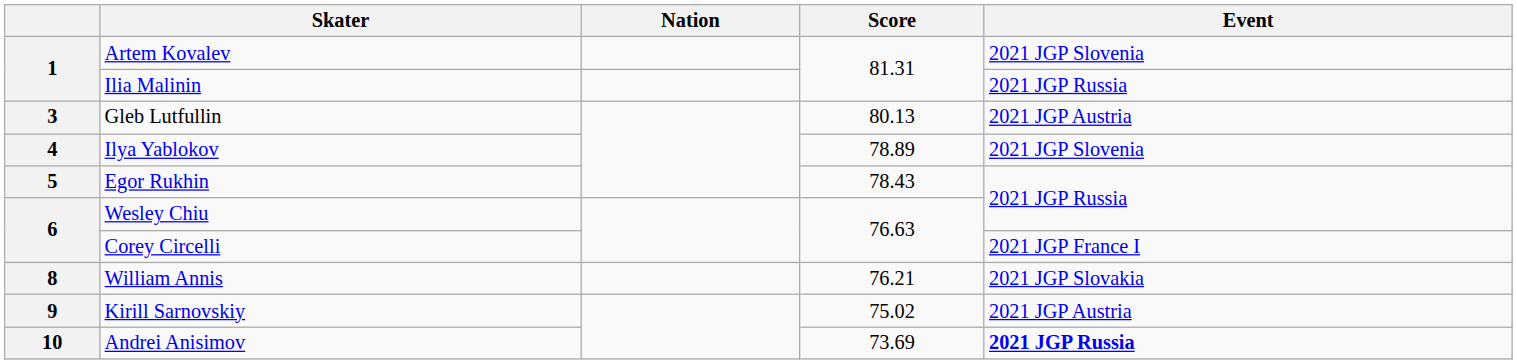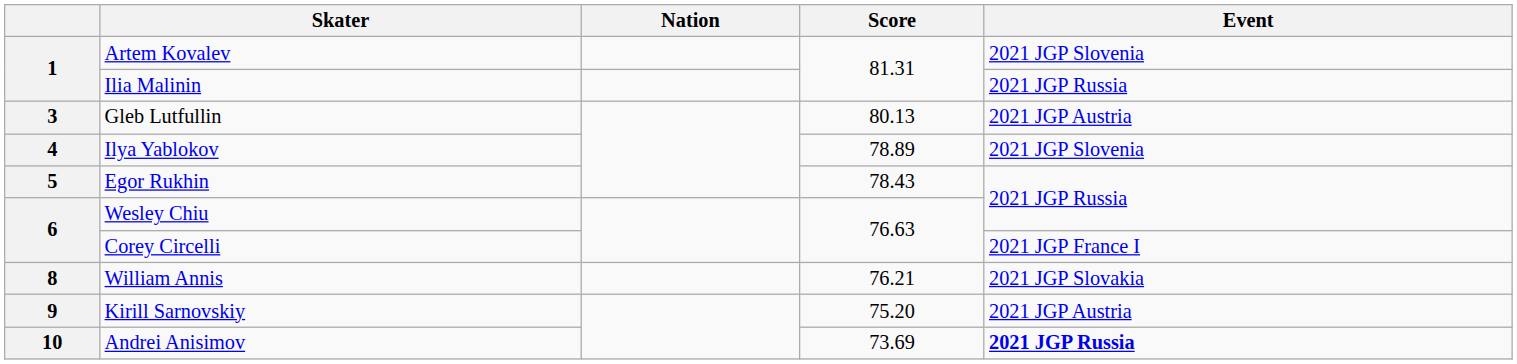 <table class="wikitable sortable" style="text-align:left; width:75%">
 <tr>
 <th scope="col"></th>
 <th scope="col">Skater</th>
 <th scope="col">Nation</th>
 <th scope="col">Score</th>
 <th scope="col">Event</th>
 </tr>
 <tr>
 <th scope="row" rowspan="2">1</th>
 <td><a href='#'>Artem Kovalev</a></td>
 <td></td>
 <td rowspan="2" style="text-align:center;">81.31</td>
 <td><a href='#'>2021 JGP Slovenia</a></td>
 </tr>
 <tr>
 <td><a href='#'>Ilia Malinin</a></td>
 <td></td>
 <td><a href='#'>2021 JGP Russia</a></td>
 </tr>
 <tr>
 <th scope="row">3</th>
 <td>Gleb Lutfullin</td>
 <td rowspan="3"></td>
 <td style="text-align:center;">80.13</td>
 <td><a href='#'>2021 JGP Austria</a></td>
 </tr>
 <tr>
 <th scope="row">4</th>
 <td><a href='#'>Ilya Yablokov</a></td>
 <td style="text-align:center;">78.89</td>
 <td><a href='#'>2021 JGP Slovenia</a></td>
 </tr>
 <tr>
 <th scope="row">5</th>
 <td><a href='#'>Egor Rukhin</a></td>
 <td style="text-align:center;">78.43</td>
 <td rowspan="2"><a href='#'>2021 JGP Russia</a></td>
 </tr>
 <tr>
 <th scope="row" rowspan=2>6</th>
 <td><a href='#'>Wesley Chiu</a></td>
 <td rowspan="2"></td>
 <td rowspan="2" style="text-align:center;">76.63</td>
 </tr>
 <tr>
 <td><a href='#'>Corey Circelli</a></td>
 <td><a href='#'>2021 JGP France I</a></td>
 </tr>
 <tr>
 <th scope="row">8</th>
 <td><a href='#'>William Annis</a></td>
 <td></td>
 <td style="text-align:center;">76.21</td>
 <td><a href='#'>2021 JGP Slovakia</a></td>
 </tr>
 <tr>
 <th scope="row">9</th>
 <td><a href='#'>Kirill Sarnovskiy</a></td>
 <td rowspan="2"></td>
-<td style="text-align:center;">75.02</td>
+<td style="text-align:center;">75.20</td>
 <td><a href='#'>2021 JGP Austria</a></td>
 </tr>
 <tr>
 <th scope="row">10</th>
 <td><a href='#'>Andrei Anisimov</a></td>
 <td style="text-align:center;">73.69</td>
 <td><strong><a href='#'>2021 JGP Russia</a></strong></td>
 </tr>
 </table>
